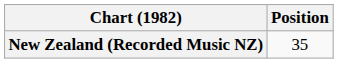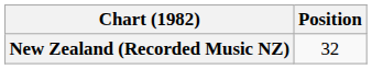 <table class="wikitable plainrowheaders" style="text-align:center">
 <tr>
 <th>Chart (1982)</th>
 <th>Position</th>
 </tr>
 <tr>
 <th scope="row">New Zealand (Recorded Music NZ)</th>
-<td>35</td>
+<td>32</td>
 </tr>
 </table>
